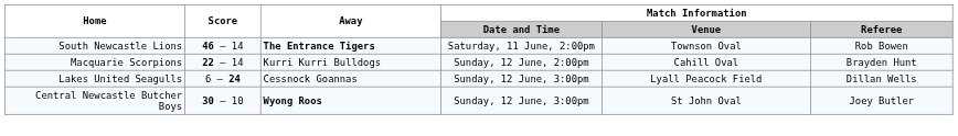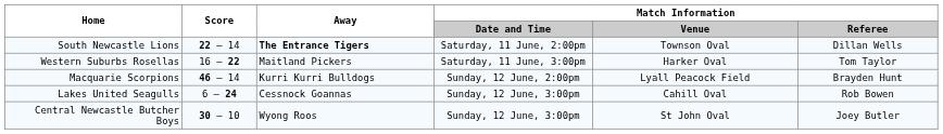 <table border="1" cellpadding="3" cellspacing="0" width="100%" style="border-collapse:collapse;  text-align:center;">
 <tr>
 <th rowspan="2" width="19%">Home</th>
 <th rowspan="2" width="8%">Score</th>
 <th rowspan="2" width="19%">Away</th>
 <th colspan="3">Match Information</th>
 </tr>
 <tr bgcolor="#CCCCCC">
 <th width="17%">Date and Time</th>
 <th width="22%">Venue</th>
 <th width="50%">Referee</th>
 </tr>
 <tr style="text-align:center; background:#f5faff;">
 <td align="right">South Newcastle Lions </td>
-<td><strong>46</strong> – 14</td>
+<td><strong>22</strong> – 14</td>
 <td align="left"><strong> The Entrance Tigers</strong></td>
 <td>Saturday, 11 June, 2:00pm</td>
 <td>Townson Oval</td>
-<td>Rob Bowen</td>
+<td>Dillan Wells</td>
+</tr>
+<tr style="text-align:center; background:#f5faff;">
+<td align="right">Western Suburbs Rosellas </td>
+<td>16 – <strong>22</strong></td>
+<td align="left"> Maitland Pickers</td>
+<td>Saturday, 11 June, 3:00pm</td>
+<td>Harker Oval</td>
+<td>Tom Taylor</td>
 </tr>
 <tr style="text-align:center; background:#f5faff;">
 <td align="right">Macquarie Scorpions </td>
-<td><strong>22</strong> – 14</td>
+<td><strong>46</strong> – 14</td>
 <td align="left"> Kurri Kurri Bulldogs</td>
 <td>Sunday, 12 June, 2:00pm</td>
-<td>Cahill Oval</td>
+<td>Lyall Peacock Field</td>
 <td>Brayden Hunt</td>
 </tr>
 <tr style="text-align:center; background:#f5faff;">
 <td align="right">Lakes United Seagulls </td>
 <td>6 – <strong>24</strong></td>
 <td align="left"> Cessnock Goannas</td>
 <td>Sunday, 12 June, 3:00pm</td>
-<td>Lyall Peacock Field</td>
-<td>Dillan Wells</td>
+<td>Cahill Oval</td>
+<td>Rob Bowen</td>
 </tr>
 <tr style="text-align:center; background:#f5faff;">
 <td align="right">Central Newcastle Butcher Boys </td>
 <td><strong>30</strong> – 10</td>
-<td align="left"><strong> Wyong Roos</strong></td>
+<td align="left"> Wyong Roos</td>
 <td>Sunday, 12 June, 3:00pm</td>
 <td>St John Oval</td>
 <td>Joey Butler</td>
 </tr>
 </table>
